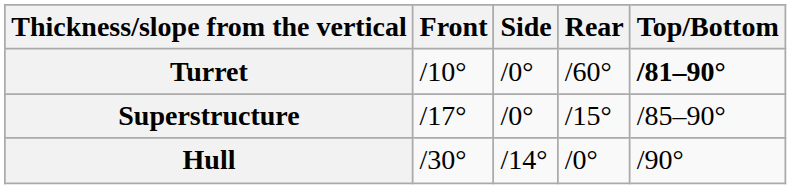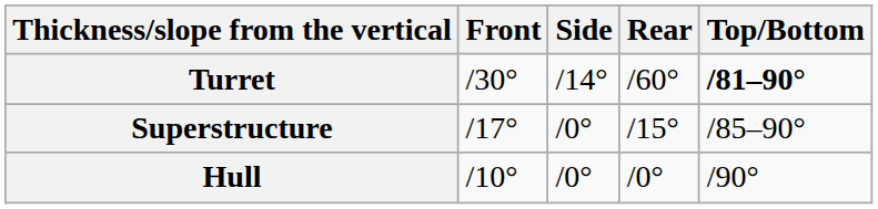 <table class="wikitable">
 <tr>
 <th>Thickness/slope from the vertical</th>
 <th>Front</th>
 <th>Side</th>
 <th>Rear</th>
 <th>Top/Bottom</th>
 </tr>
 <tr>
 <th>Turret</th>
-<td>/10°</td>
-<td>/0°</td>
+<td>/30°</td>
+<td>/14°</td>
 <td>/60°</td>
 <td><strong>/81–90°</strong></td>
 </tr>
 <tr>
 <th>Superstructure</th>
 <td>/17°</td>
 <td>/0°</td>
 <td>/15°</td>
 <td>/85–90°</td>
 </tr>
 <tr>
 <th>Hull</th>
-<td>/30°</td>
-<td>/14°</td>
+<td>/10°</td>
+<td>/0°</td>
 <td>/0°</td>
 <td>/90°</td>
 </tr>
 </table>
